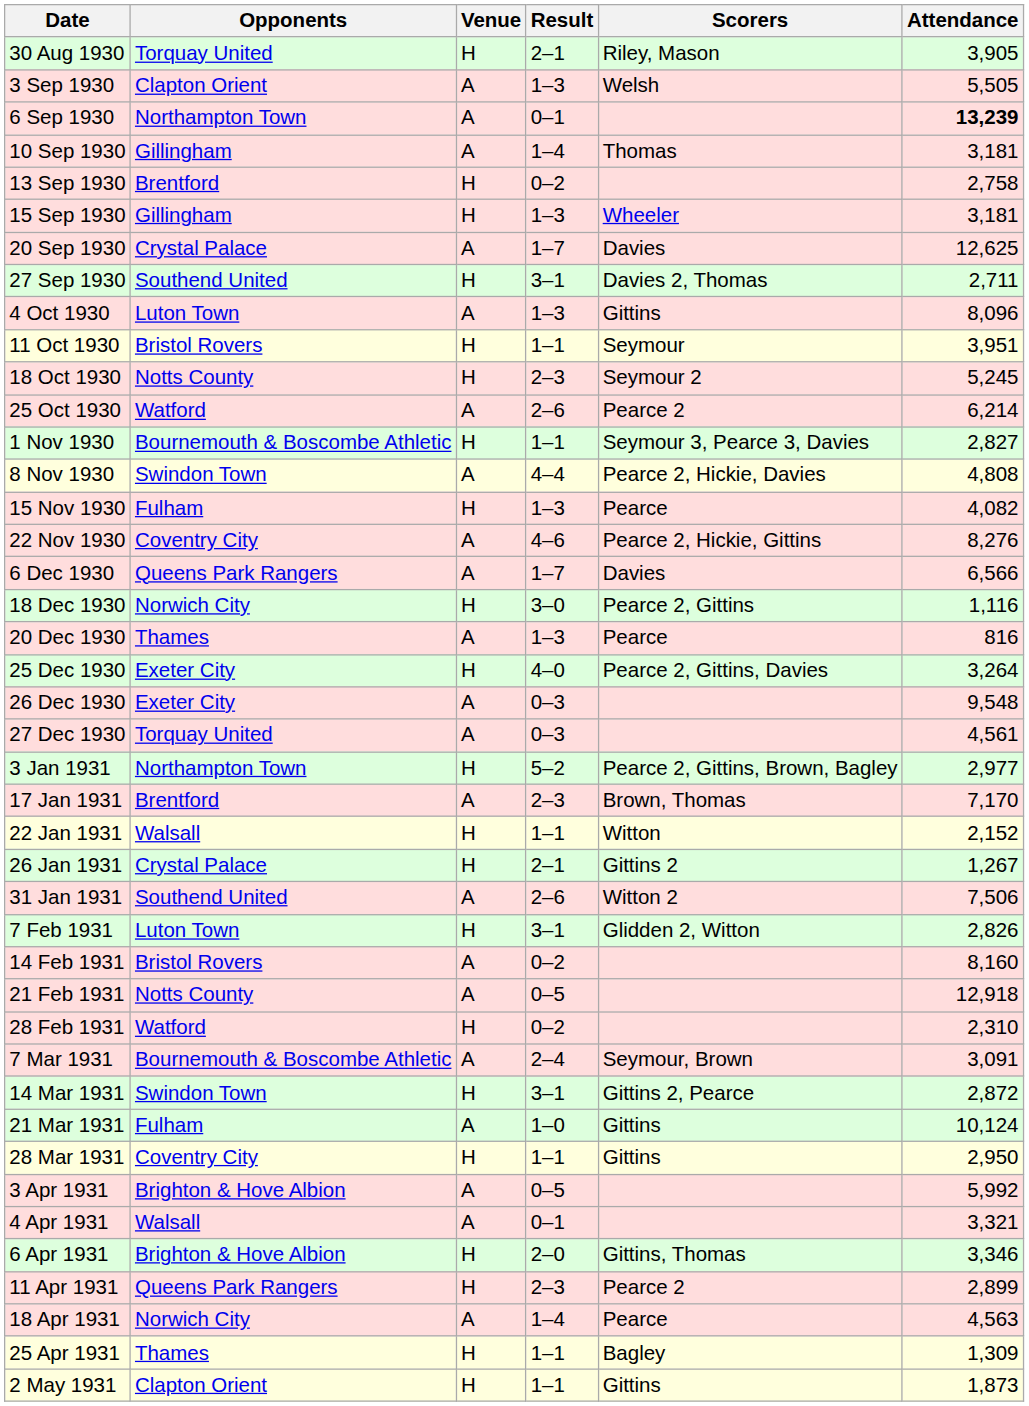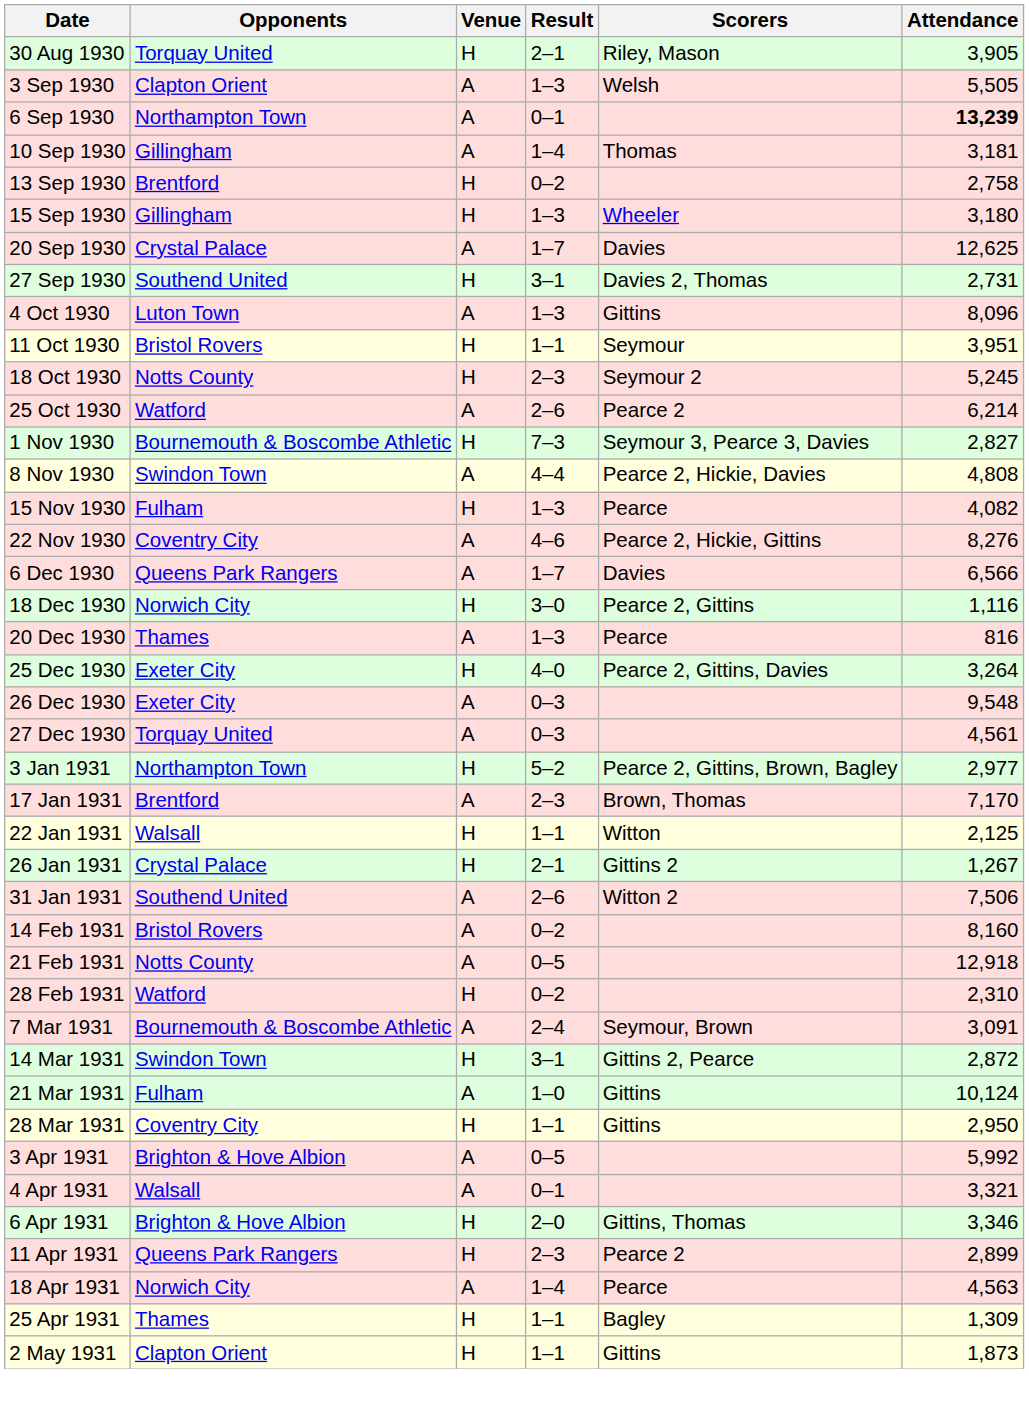 <table class="wikitable sortable">
 <tr>
 <th>Date</th>
 <th>Opponents</th>
 <th>Venue</th>
 <th>Result</th>
 <th>Scorers</th>
 <th>Attendance</th>
 </tr>
 <tr bgcolor="#ddffdd">
 <td>30 Aug 1930</td>
 <td><a href='#'>Torquay United</a></td>
 <td>H</td>
 <td>2–1</td>
 <td>Riley, Mason</td>
 <td align="right">3,905</td>
 </tr>
 <tr bgcolor="#ffdddd">
 <td>3 Sep 1930</td>
 <td><a href='#'>Clapton Orient</a></td>
 <td>A</td>
 <td>1–3</td>
 <td>Welsh</td>
 <td align="right">5,505</td>
 </tr>
 <tr bgcolor="#ffdddd">
 <td>6 Sep 1930</td>
 <td><a href='#'>Northampton Town</a></td>
 <td>A</td>
 <td>0–1</td>
 <td></td>
 <td align="right"><strong>13,239</strong></td>
 </tr>
 <tr bgcolor="#ffdddd">
 <td>10 Sep 1930</td>
 <td><a href='#'>Gillingham</a></td>
 <td>A</td>
 <td>1–4</td>
 <td>Thomas</td>
 <td align="right">3,181</td>
 </tr>
 <tr bgcolor="#ffdddd">
 <td>13 Sep 1930</td>
 <td><a href='#'>Brentford</a></td>
 <td>H</td>
 <td>0–2</td>
 <td></td>
 <td align="right">2,758</td>
 </tr>
 <tr bgcolor="#ffdddd">
 <td>15 Sep 1930</td>
 <td><a href='#'>Gillingham</a></td>
 <td>H</td>
 <td>1–3</td>
 <td><a href='#'>Wheeler</a></td>
-<td align="right">3,181</td>
+<td align="right">3,180</td>
 </tr>
 <tr bgcolor="#ffdddd">
 <td>20 Sep 1930</td>
 <td><a href='#'>Crystal Palace</a></td>
 <td>A</td>
 <td>1–7</td>
 <td>Davies</td>
 <td align="right">12,625</td>
 </tr>
 <tr bgcolor="#ddffdd">
 <td>27 Sep 1930</td>
 <td><a href='#'>Southend United</a></td>
 <td>H</td>
 <td>3–1</td>
 <td>Davies 2, Thomas</td>
-<td align="right">2,711</td>
+<td align="right">2,731</td>
 </tr>
 <tr bgcolor="#ffdddd">
 <td>4 Oct 1930</td>
 <td><a href='#'>Luton Town</a></td>
 <td>A</td>
 <td>1–3</td>
 <td>Gittins</td>
 <td align="right">8,096</td>
 </tr>
 <tr bgcolor="#ffffdd">
 <td>11 Oct 1930</td>
 <td><a href='#'>Bristol Rovers</a></td>
 <td>H</td>
 <td>1–1</td>
 <td>Seymour</td>
 <td align="right">3,951</td>
 </tr>
 <tr bgcolor="#ffdddd">
 <td>18 Oct 1930</td>
 <td><a href='#'>Notts County</a></td>
 <td>H</td>
 <td>2–3</td>
 <td>Seymour 2</td>
 <td align="right">5,245</td>
 </tr>
 <tr bgcolor="#ffdddd">
 <td>25 Oct 1930</td>
 <td><a href='#'>Watford</a></td>
 <td>A</td>
 <td>2–6</td>
 <td>Pearce 2</td>
 <td align="right">6,214</td>
 </tr>
 <tr bgcolor="#ddffdd">
 <td>1 Nov 1930</td>
 <td><a href='#'>Bournemouth & Boscombe Athletic</a></td>
 <td>H</td>
-<td>1–1</td>
+<td>7–3</td>
 <td>Seymour 3, Pearce 3, Davies</td>
 <td align="right">2,827</td>
 </tr>
 <tr bgcolor="#ffffdd">
 <td>8 Nov 1930</td>
 <td><a href='#'>Swindon Town</a></td>
 <td>A</td>
 <td>4–4</td>
 <td>Pearce 2, Hickie, Davies</td>
 <td align="right">4,808</td>
 </tr>
 <tr bgcolor="#ffdddd">
 <td>15 Nov 1930</td>
 <td><a href='#'>Fulham</a></td>
 <td>H</td>
 <td>1–3</td>
 <td>Pearce</td>
 <td align="right">4,082</td>
 </tr>
 <tr bgcolor="#ffdddd">
 <td>22 Nov 1930</td>
 <td><a href='#'>Coventry City</a></td>
 <td>A</td>
 <td>4–6</td>
 <td>Pearce 2, Hickie, Gittins</td>
 <td align="right">8,276</td>
 </tr>
 <tr bgcolor="#ffdddd">
 <td>6 Dec 1930</td>
 <td><a href='#'>Queens Park Rangers</a></td>
 <td>A</td>
 <td>1–7</td>
 <td>Davies</td>
 <td align="right">6,566</td>
 </tr>
 <tr bgcolor="#ddffdd">
 <td>18 Dec 1930</td>
 <td><a href='#'>Norwich City</a></td>
 <td>H</td>
 <td>3–0</td>
 <td>Pearce 2, Gittins</td>
 <td align="right">1,116</td>
 </tr>
 <tr bgcolor="#ffdddd">
 <td>20 Dec 1930</td>
 <td><a href='#'>Thames</a></td>
 <td>A</td>
 <td>1–3</td>
 <td>Pearce</td>
 <td align="right">816</td>
 </tr>
 <tr bgcolor="#ddffdd">
 <td>25 Dec 1930</td>
 <td><a href='#'>Exeter City</a></td>
 <td>H</td>
 <td>4–0</td>
 <td>Pearce 2, Gittins, Davies</td>
 <td align="right">3,264</td>
 </tr>
 <tr bgcolor="#ffdddd">
 <td>26 Dec 1930</td>
 <td><a href='#'>Exeter City</a></td>
 <td>A</td>
 <td>0–3</td>
 <td></td>
 <td align="right">9,548</td>
 </tr>
 <tr bgcolor="#ffdddd">
 <td>27 Dec 1930</td>
 <td><a href='#'>Torquay United</a></td>
 <td>A</td>
 <td>0–3</td>
 <td></td>
 <td align="right">4,561</td>
 </tr>
 <tr bgcolor="#ddffdd">
 <td>3 Jan 1931</td>
 <td><a href='#'>Northampton Town</a></td>
 <td>H</td>
 <td>5–2</td>
 <td>Pearce 2, Gittins, Brown, Bagley</td>
 <td align="right">2,977</td>
 </tr>
 <tr bgcolor="#ffdddd">
 <td>17 Jan 1931</td>
 <td><a href='#'>Brentford</a></td>
 <td>A</td>
 <td>2–3</td>
 <td>Brown, Thomas</td>
 <td align="right">7,170</td>
 </tr>
 <tr bgcolor="#ffffdd">
 <td>22 Jan 1931</td>
 <td><a href='#'>Walsall</a></td>
 <td>H</td>
 <td>1–1</td>
 <td>Witton</td>
-<td align="right">2,152</td>
+<td align="right">2,125</td>
 </tr>
 <tr bgcolor="#ddffdd">
 <td>26 Jan 1931</td>
 <td><a href='#'>Crystal Palace</a></td>
 <td>H</td>
 <td>2–1</td>
 <td>Gittins 2</td>
 <td align="right">1,267</td>
 </tr>
 <tr bgcolor="#ffdddd">
 <td>31 Jan 1931</td>
 <td><a href='#'>Southend United</a></td>
 <td>A</td>
 <td>2–6</td>
 <td>Witton 2</td>
 <td align="right">7,506</td>
-</tr>
-<tr bgcolor="#ddffdd">
-<td>7 Feb 1931</td>
-<td><a href='#'>Luton Town</a></td>
-<td>H</td>
-<td>3–1</td>
-<td>Glidden 2, Witton</td>
-<td align="right">2,826</td>
 </tr>
 <tr bgcolor="#ffdddd">
 <td>14 Feb 1931</td>
 <td><a href='#'>Bristol Rovers</a></td>
 <td>A</td>
 <td>0–2</td>
 <td></td>
 <td align="right">8,160</td>
 </tr>
 <tr bgcolor="#ffdddd">
 <td>21 Feb 1931</td>
 <td><a href='#'>Notts County</a></td>
 <td>A</td>
 <td>0–5</td>
 <td></td>
 <td align="right">12,918</td>
 </tr>
 <tr bgcolor="#ffdddd">
 <td>28 Feb 1931</td>
 <td><a href='#'>Watford</a></td>
 <td>H</td>
 <td>0–2</td>
 <td></td>
 <td align="right">2,310</td>
 </tr>
 <tr bgcolor="#ffdddd">
 <td>7 Mar 1931</td>
 <td><a href='#'>Bournemouth & Boscombe Athletic</a></td>
 <td>A</td>
 <td>2–4</td>
 <td>Seymour, Brown</td>
 <td align="right">3,091</td>
 </tr>
 <tr bgcolor="#ddffdd">
 <td>14 Mar 1931</td>
 <td><a href='#'>Swindon Town</a></td>
 <td>H</td>
 <td>3–1</td>
 <td>Gittins 2, Pearce</td>
 <td align="right">2,872</td>
 </tr>
 <tr bgcolor="#ddffdd">
 <td>21 Mar 1931</td>
 <td><a href='#'>Fulham</a></td>
 <td>A</td>
 <td>1–0</td>
 <td>Gittins</td>
 <td align="right">10,124</td>
 </tr>
 <tr bgcolor="#ffffdd">
 <td>28 Mar 1931</td>
 <td><a href='#'>Coventry City</a></td>
 <td>H</td>
 <td>1–1</td>
 <td>Gittins</td>
 <td align="right">2,950</td>
 </tr>
 <tr bgcolor="#ffdddd">
 <td>3 Apr 1931</td>
 <td><a href='#'>Brighton & Hove Albion</a></td>
 <td>A</td>
 <td>0–5</td>
 <td></td>
 <td align="right">5,992</td>
 </tr>
 <tr bgcolor="#ffdddd">
 <td>4 Apr 1931</td>
 <td><a href='#'>Walsall</a></td>
 <td>A</td>
 <td>0–1</td>
 <td></td>
 <td align="right">3,321</td>
 </tr>
 <tr bgcolor="#ddffdd">
 <td>6 Apr 1931</td>
 <td><a href='#'>Brighton & Hove Albion</a></td>
 <td>H</td>
 <td>2–0</td>
 <td>Gittins, Thomas</td>
 <td align="right">3,346</td>
 </tr>
 <tr bgcolor="#ffdddd">
 <td>11 Apr 1931</td>
 <td><a href='#'>Queens Park Rangers</a></td>
 <td>H</td>
 <td>2–3</td>
 <td>Pearce 2</td>
 <td align="right">2,899</td>
 </tr>
 <tr bgcolor="#ffdddd">
 <td>18 Apr 1931</td>
 <td><a href='#'>Norwich City</a></td>
 <td>A</td>
 <td>1–4</td>
 <td>Pearce</td>
 <td align="right">4,563</td>
 </tr>
 <tr bgcolor="#ffffdd">
 <td>25 Apr 1931</td>
 <td><a href='#'>Thames</a></td>
 <td>H</td>
 <td>1–1</td>
 <td>Bagley</td>
 <td align="right">1,309</td>
 </tr>
 <tr bgcolor="#ffffdd">
 <td>2 May 1931</td>
 <td><a href='#'>Clapton Orient</a></td>
 <td>H</td>
 <td>1–1</td>
 <td>Gittins</td>
 <td align="right">1,873</td>
 </tr>
 </table>
